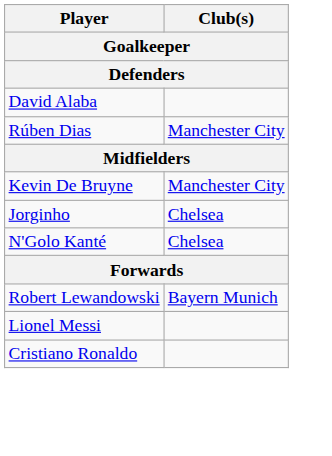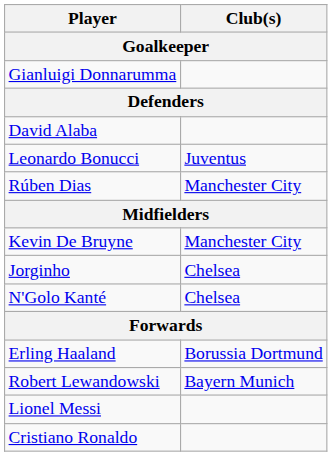 <table class="wikitable">
 <tr>
 <th>Player</th>
 <th>Club(s)</th>
 </tr>
 <tr>
 <th colspan="2">Goalkeeper</th>
 </tr>
 <tr>
+<td> <a href='#'>Gianluigi Donnarumma</a></td>
+<td></td>
+</tr>
+<tr>
 <th colspan="2">Defenders</th>
 </tr>
 <tr>
 <td> <a href='#'>David Alaba</a></td>
 <td></td>
+</tr>
+<tr>
+<td> <a href='#'>Leonardo Bonucci</a></td>
+<td> <a href='#'>Juventus</a></td>
 </tr>
 <tr>
 <td> <a href='#'>Rúben Dias</a></td>
 <td> <a href='#'>Manchester City</a></td>
 </tr>
 <tr>
 <th colspan="2">Midfielders</th>
 </tr>
 <tr>
 <td> <a href='#'>Kevin De Bruyne</a></td>
 <td> <a href='#'>Manchester City</a></td>
 </tr>
 <tr>
 <td> <a href='#'>Jorginho</a></td>
 <td> <a href='#'>Chelsea</a></td>
 </tr>
 <tr>
 <td> <a href='#'>N'Golo Kanté</a></td>
 <td> <a href='#'>Chelsea</a></td>
 </tr>
 <tr>
 <th colspan="2">Forwards</th>
 </tr>
 <tr>
+<td> <a href='#'>Erling Haaland</a></td>
+<td> <a href='#'>Borussia Dortmund</a></td>
+</tr>
+<tr>
 <td> <a href='#'>Robert Lewandowski</a></td>
 <td> <a href='#'>Bayern Munich</a></td>
 </tr>
 <tr>
 <td> <a href='#'>Lionel Messi</a></td>
 <td></td>
 </tr>
 <tr>
 <td> <a href='#'>Cristiano Ronaldo</a></td>
 <td></td>
 </tr>
 </table>
